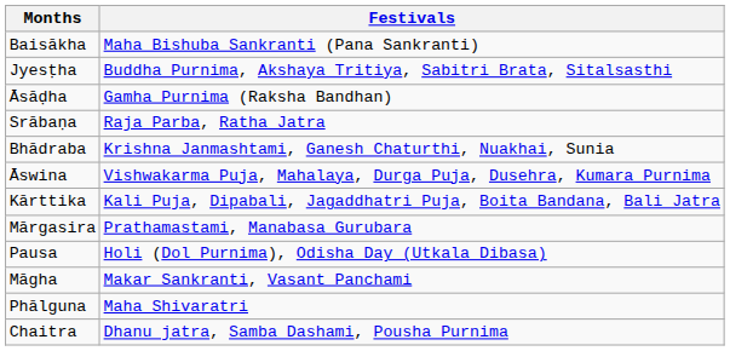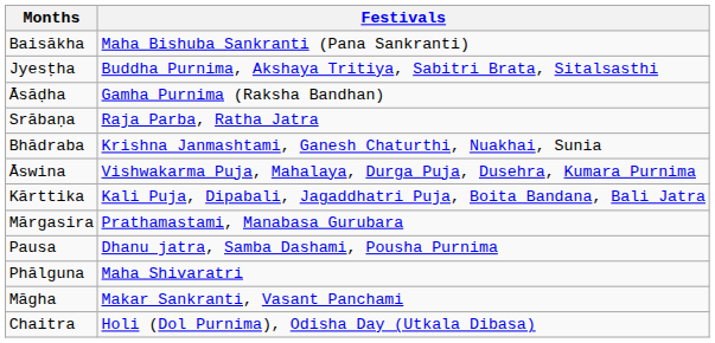 <table class="wikitable">
 <tr>
 <th>Months</th>
 <th><a href='#'>Festivals</a></th>
 </tr>
 <tr>
 <td>Baisākha</td>
 <td><a href='#'>Maha Bishuba Sankranti</a> (Pana Sankranti)</td>
 </tr>
 <tr>
 <td>Jyesṭha</td>
 <td><a href='#'>Buddha Purnima</a>, <a href='#'>Akshaya Tritiya</a>, <a href='#'>Sabitri Brata</a>, <a href='#'>Sitalsasthi</a></td>
 </tr>
 <tr>
 <td>Āsāḍha</td>
 <td><a href='#'>Gamha Purnima</a> (Raksha Bandhan)</td>
 </tr>
 <tr>
 <td>Srābaṇa</td>
 <td><a href='#'>Raja Parba</a>, <a href='#'>Ratha Jatra</a></td>
 </tr>
 <tr>
 <td>Bhādraba</td>
 <td><a href='#'>Krishna Janmashtami</a>, <a href='#'>Ganesh Chaturthi</a>, <a href='#'>Nuakhai</a>, Sunia</td>
 </tr>
 <tr>
 <td>Āswina</td>
 <td><a href='#'>Vishwakarma Puja</a>, <a href='#'>Mahalaya</a>, <a href='#'>Durga Puja</a>, <a href='#'>Dusehra</a>, <a href='#'>Kumara Purnima</a></td>
 </tr>
 <tr>
 <td>Kārttika</td>
 <td><a href='#'>Kali Puja</a>, <a href='#'>Dipabali</a>, <a href='#'>Jagaddhatri Puja</a>, <a href='#'>Boita Bandana</a>, <a href='#'>Bali Jatra</a></td>
 </tr>
 <tr>
 <td>Mārgasira</td>
 <td><a href='#'>Prathamastami</a>, <a href='#'>Manabasa Gurubara</a></td>
 </tr>
 <tr>
 <td>Pausa</td>
-<td><a href='#'>Holi</a> (<a href='#'>Dol Purnima</a>), <a href='#'>Odisha Day (Utkala Dibasa)</a></td>
+<td><a href='#'>Dhanu jatra</a>, <a href='#'>Samba Dashami</a>, <a href='#'>Pousha Purnima</a></td>
+</tr>
+<tr>
+<td>Phālguna</td>
+<td><a href='#'>Maha Shivaratri</a></td>
 </tr>
 <tr>
 <td>Māgha</td>
 <td><a href='#'>Makar Sankranti</a>, <a href='#'>Vasant Panchami</a></td>
 </tr>
 <tr>
-<td>Phālguna</td>
-<td><a href='#'>Maha Shivaratri</a></td>
-</tr>
-<tr>
 <td>Chaitra</td>
-<td><a href='#'>Dhanu jatra</a>, <a href='#'>Samba Dashami</a>, <a href='#'>Pousha Purnima</a></td>
+<td><a href='#'>Holi</a> (<a href='#'>Dol Purnima</a>), <a href='#'>Odisha Day (Utkala Dibasa)</a></td>
 </tr>
 </table>
